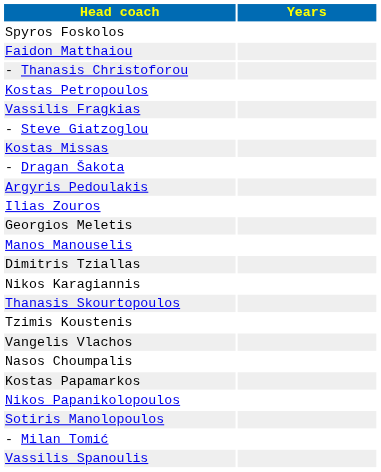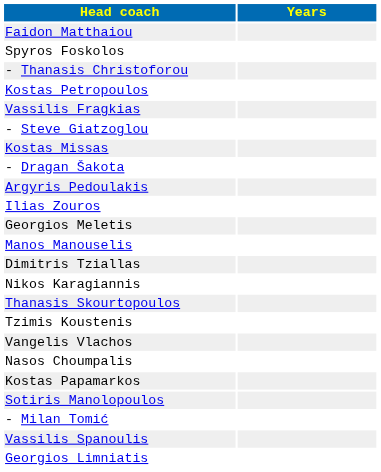 <table>
 <tr style="color:yellow; background:#006BB3;">
 <th width="50%">Head coach</th>
 <th width="30%">Years</th>
 </tr>
+<tr bgcolor="#EFEFEF">
+<td> <a href='#'>Faidon Matthaiou</a></td>
+<td></td>
+</tr>
 <tr>
 <td> Spyros Foskolos</td>
-<td></td>
-</tr>
-<tr bgcolor="#EFEFEF">
-<td> <a href='#'>Faidon Matthaiou</a></td>
 <td></td>
 </tr>
 <tr bgcolor="#EFEFEF">
 <td>- <a href='#'>Thanasis Christoforou</a></td>
 <td></td>
 </tr>
 <tr>
 <td> <a href='#'>Kostas Petropoulos</a></td>
 <td></td>
 </tr>
 <tr bgcolor="#EFEFEF">
 <td> <a href='#'>Vassilis Fragkias</a></td>
 <td></td>
 </tr>
 <tr>
 <td>- <a href='#'>Steve Giatzoglou</a></td>
 <td></td>
 </tr>
 <tr bgcolor="#EFEFEF">
 <td> <a href='#'>Kostas Missas</a></td>
 <td></td>
 </tr>
 <tr>
 <td>- <a href='#'>Dragan Šakota</a></td>
 <td></td>
 </tr>
 <tr bgcolor="#EFEFEF">
 <td> <a href='#'>Argyris Pedoulakis</a></td>
 <td></td>
 </tr>
 <tr>
 <td> <a href='#'>Ilias Zouros</a></td>
 <td></td>
 </tr>
 <tr bgcolor="#EFEFEF">
 <td> Georgios Meletis</td>
 <td></td>
 </tr>
 <tr>
 <td> <a href='#'>Manos Manouselis</a></td>
 <td></td>
 </tr>
 <tr bgcolor="#EFEFEF">
 <td> Dimitris Tziallas</td>
 <td></td>
 </tr>
 <tr>
 <td> Nikos Karagiannis</td>
 <td></td>
 </tr>
 <tr bgcolor="#EFEFEF">
 <td> <a href='#'>Thanasis Skourtopoulos</a></td>
 <td></td>
 </tr>
 <tr>
 <td> Tzimis Koustenis</td>
 <td></td>
 </tr>
 <tr bgcolor="#EFEFEF">
 <td> Vangelis Vlachos</td>
 <td></td>
 </tr>
 <tr>
 <td> Nasos Choumpalis</td>
 <td></td>
 </tr>
 <tr bgcolor="#EFEFEF">
 <td> Kostas Papamarkos</td>
 <td></td>
 </tr>
-<tr>
-<td> <a href='#'>Nikos Papanikolopoulos</a></td>
-<td></td>
-</tr>
 <tr bgcolor="#EFEFEF">
 <td> <a href='#'>Sotiris Manolopoulos</a></td>
 <td></td>
 </tr>
 <tr>
 <td>- <a href='#'>Milan Tomić</a></td>
 <td></td>
 </tr>
 <tr bgcolor="#EFEFEF">
 <td> <a href='#'>Vassilis Spanoulis</a></td>
 <td></td>
 </tr>
+<tr>
+<td> <a href='#'>Georgios Limniatis</a></td>
+<td></td>
+</tr>
 </table>
